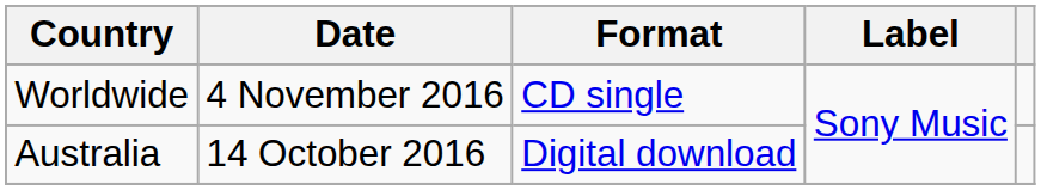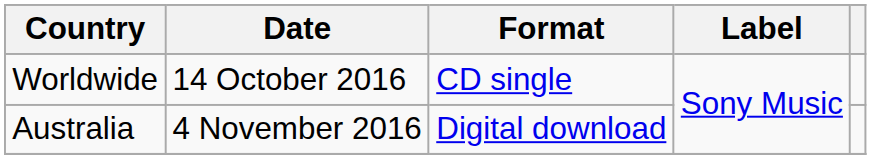 <table class="wikitable sortable plainrowheaders">
 <tr>
 <th scope="col">Country</th>
 <th scope="col">Date</th>
 <th scope="col">Format</th>
 <th scope="col">Label</th>
 <th scope="col"></th>
 </tr>
 <tr>
 <td>Worldwide</td>
-<td>4 November 2016</td>
+<td>14 October 2016</td>
 <td><a href='#'>CD single</a></td>
 <td rowspan="2"><a href='#'>Sony Music</a></td>
 <td></td>
 </tr>
 <tr>
 <td>Australia</td>
-<td>14 October 2016</td>
+<td>4 November 2016</td>
 <td><a href='#'>Digital download</a></td>
 <td></td>
 </tr>
 <tr>
 </tr>
 </table>
